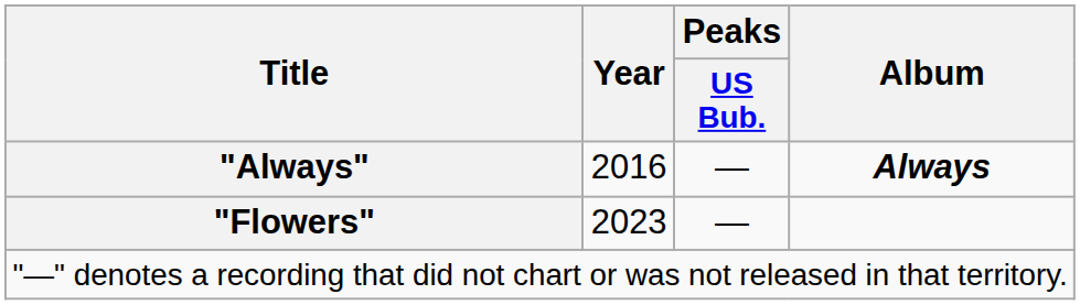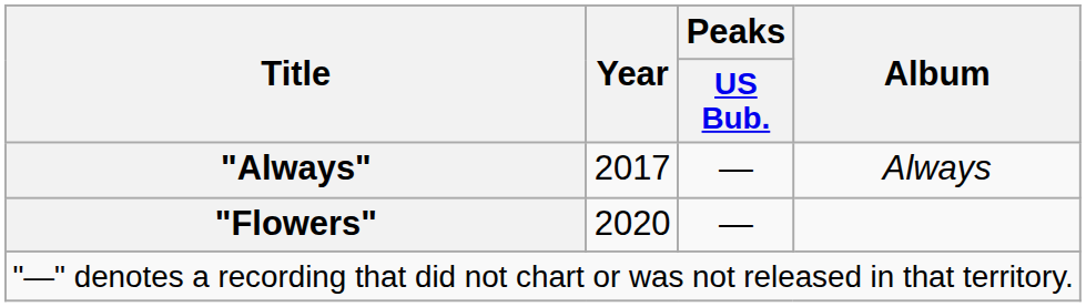 <table class="wikitable plainrowheaders" style="text-align:center;">
 <tr>
 <th scope="col" rowspan="2" style="width:16.5em;">Title</th>
 <th scope="col" rowspan="2" style="width:1em;">Year</th>
 <th scope="col" colspan="1">Peaks</th>
 <th scope="col" rowspan="2">Album</th>
 </tr>
 <tr>
 <th scope="col" style="width:3em;font-size:90%;"><a href='#'>US<br>Bub.</a></th>
 </tr>
 <tr>
 <th scope="row">"Always"</th>
-<td>2016</td>
+<td>2017</td>
 <td>—</td>
-<td><strong><em>Always</em></strong></td>
+<td><em>Always</em></td>
 </tr>
 <tr>
 <th scope="row">"Flowers"</th>
-<td>2023</td>
+<td>2020</td>
 <td>—</td>
 <td></td>
 </tr>
 <tr>
 <td colspan="14" style="font-size:90%">"—" denotes a recording that did not chart or was not released in that territory.</td>
 </tr>
 </table>
